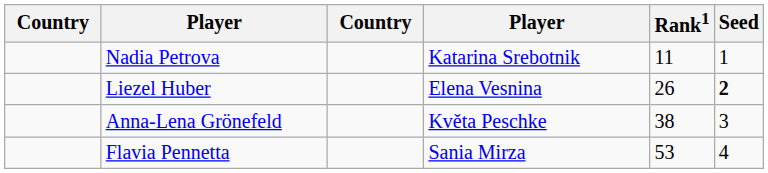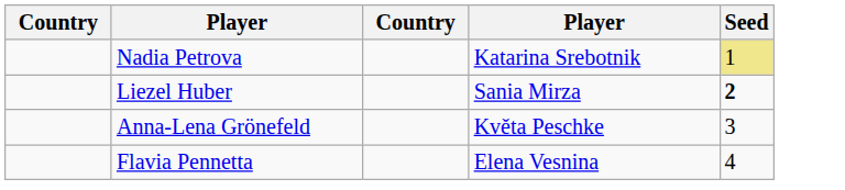 <table class="sortable wikitable">
 <tr>
 <th width="70">Country</th>
 <th width="175">Player</th>
 <th width="70">Country</th>
 <th width="175">Player</th>
-<th>Rank<sup>1</sup></th>
 <th>Seed</th>
 </tr>
 <tr>
 <td></td>
 <td><a href='#'>Nadia Petrova</a></td>
 <td></td>
 <td><a href='#'>Katarina Srebotnik</a></td>
-<td>11</td>
-<td>1</td>
+<td style="background: khaki;">1</td>
 </tr>
 <tr>
 <td></td>
 <td><a href='#'>Liezel Huber</a></td>
 <td></td>
-<td><a href='#'>Elena Vesnina</a></td>
-<td>26</td>
+<td><a href='#'>Sania Mirza</a></td>
 <td><strong>2</strong></td>
 </tr>
 <tr>
 <td></td>
 <td><a href='#'>Anna-Lena Grönefeld</a></td>
 <td></td>
 <td><a href='#'>Květa Peschke</a></td>
-<td>38</td>
 <td>3</td>
 </tr>
 <tr>
 <td></td>
 <td><a href='#'>Flavia Pennetta</a></td>
 <td></td>
-<td><a href='#'>Sania Mirza</a></td>
-<td>53</td>
+<td><a href='#'>Elena Vesnina</a></td>
 <td>4</td>
 </tr>
 </table>
